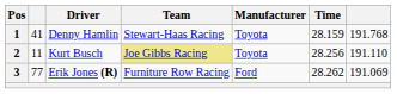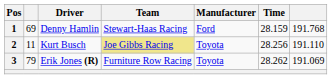 <table class="wikitable" style="font-size:95%">
 <tr>
 <th>Pos</th>
 <th></th>
 <th>Driver</th>
 <th>Team</th>
 <th>Manufacturer</th>
 <th>Time</th>
 <th></th>
 </tr>
 <tr>
 <th>1</th>
-<td>41</td>
+<td>69</td>
 <td><a href='#'>Denny Hamlin</a></td>
 <td><a href='#'>Stewart-Haas Racing</a></td>
-<td><a href='#'>Toyota</a></td>
+<td><a href='#'>Ford</a></td>
 <td>28.159</td>
 <td>191.768</td>
 </tr>
 <tr>
 <th>2</th>
 <td>11</td>
 <td><a href='#'>Kurt Busch</a></td>
 <td style="background: khaki;"><a href='#'>Joe Gibbs Racing</a></td>
 <td><a href='#'>Toyota</a></td>
 <td>28.256</td>
 <td>191.110</td>
 </tr>
 <tr>
 <th>3</th>
-<td>77</td>
+<td>79</td>
 <td><a href='#'>Erik Jones</a> <strong>(R)</strong></td>
 <td><a href='#'>Furniture Row Racing</a></td>
-<td><a href='#'>Ford</a></td>
+<td><a href='#'>Toyota</a></td>
 <td>28.262</td>
 <td>191.069</td>
 </tr>
 <tr>
 <th colspan="7"></th>
 </tr>
 </table>
